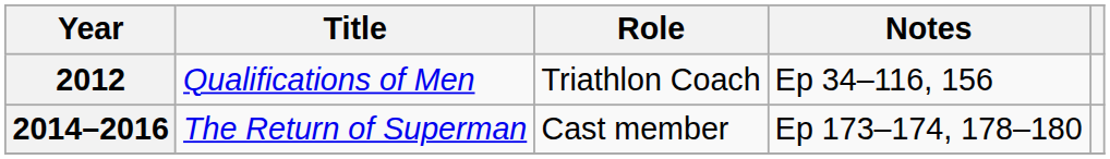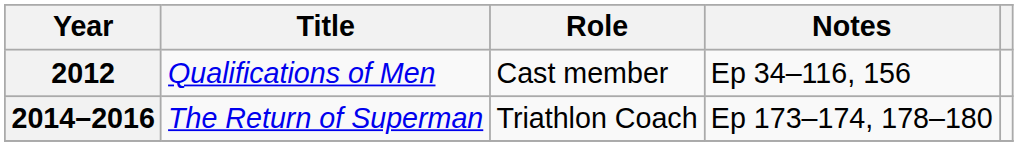 <table class="wikitable plainrowheaders sortable">
 <tr>
 <th scope="col">Year</th>
 <th scope="col">Title</th>
 <th scope="col">Role</th>
 <th scope="col" class="unsortable">Notes</th>
 <th scope="col" class="unsortable"></th>
 </tr>
 <tr>
 <th scope="row">2012</th>
 <td><em><a href='#'>Qualifications of Men</a></em></td>
-<td>Triathlon Coach</td>
+<td>Cast member</td>
 <td>Ep 34–116, 156</td>
 <td></td>
 </tr>
 <tr>
 <th scope="row">2014–2016</th>
 <td><em><a href='#'>The Return of Superman</a></em></td>
-<td>Cast member</td>
+<td>Triathlon Coach</td>
 <td>Ep 173–174, 178–180</td>
 <td></td>
 </tr>
 <tr>
 </tr>
 </table>
